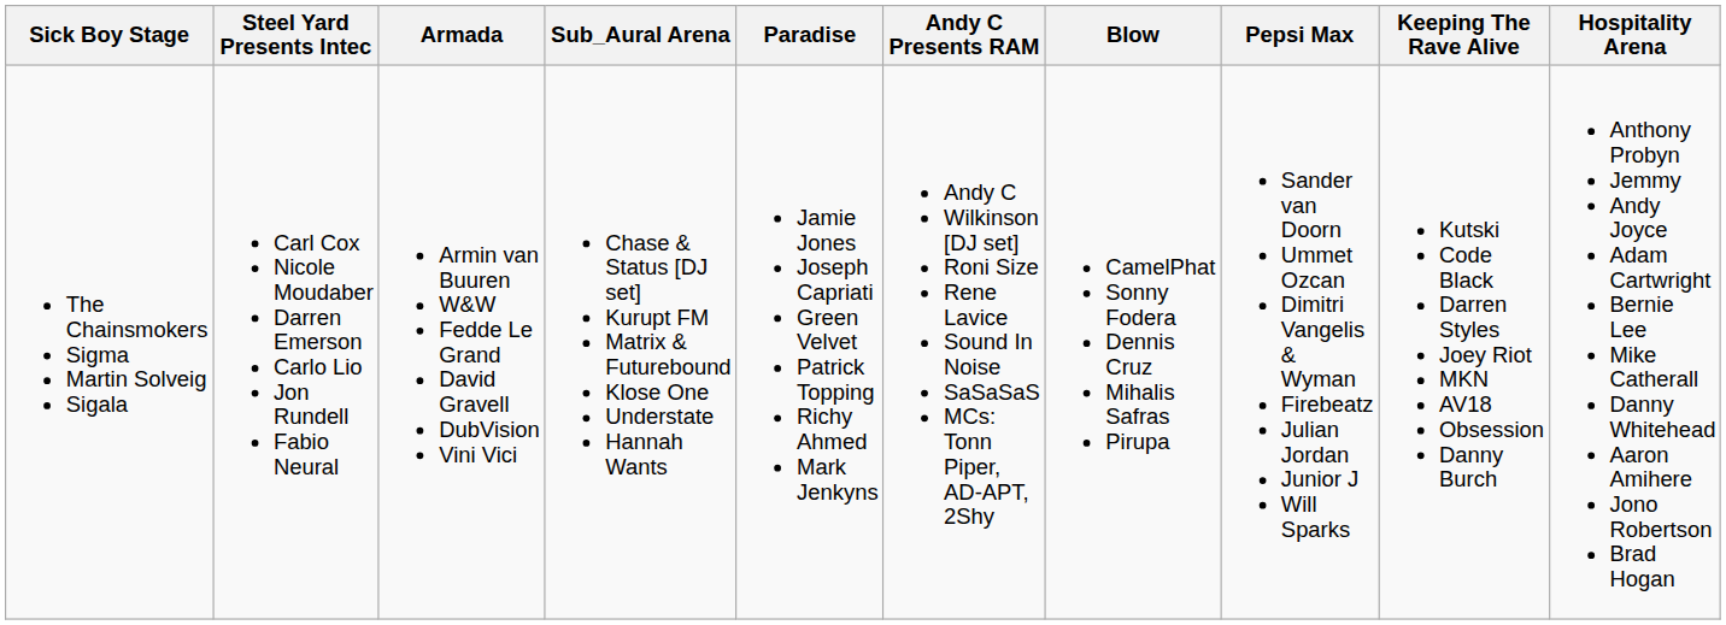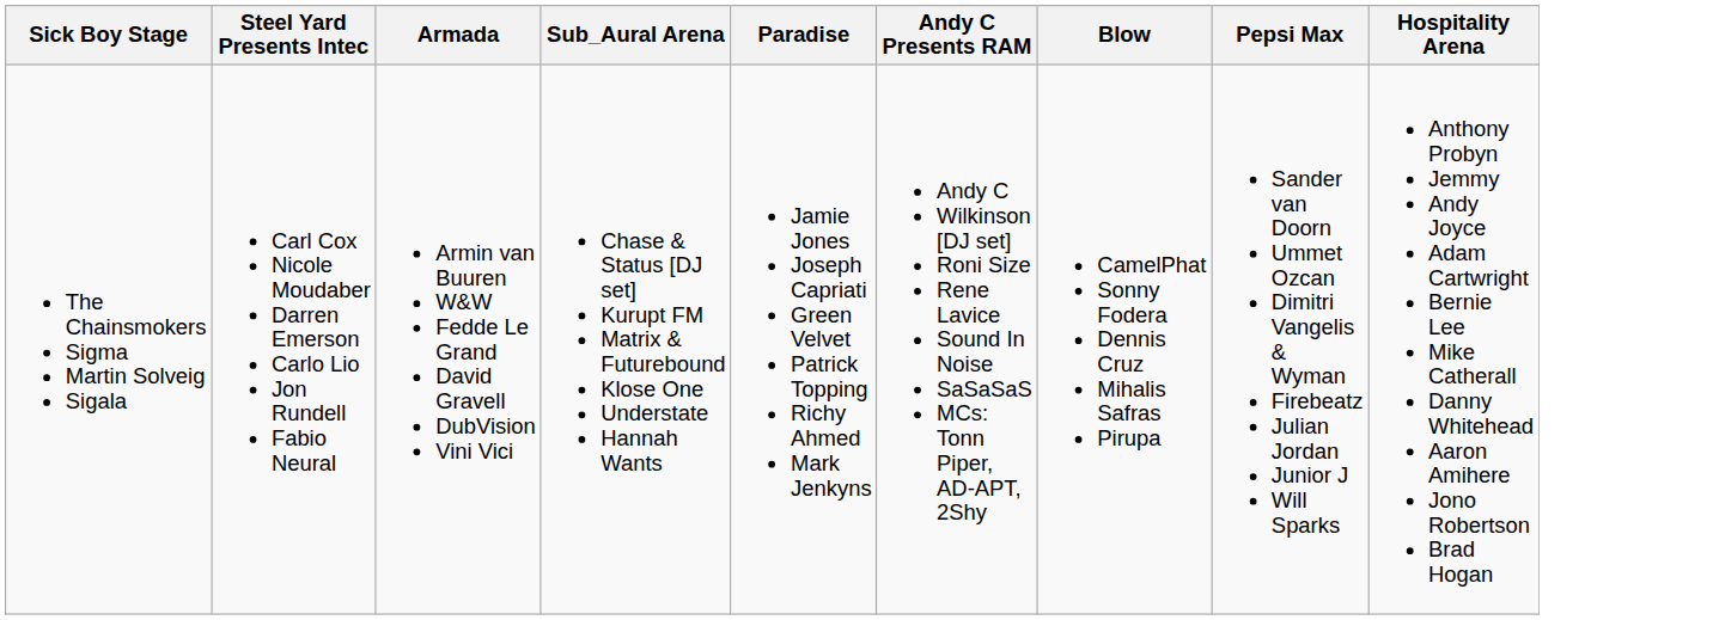 <table class="wikitable">
 <tr>
 <th>Sick Boy Stage</th>
 <th>Steel Yard Presents Intec</th>
 <th>Armada</th>
 <th>Sub_Aural Arena</th>
 <th>Paradise</th>
 <th>Andy C Presents RAM</th>
 <th>Blow</th>
 <th>Pepsi Max</th>
-<th>Keeping The Rave Alive</th>
 <th>Hospitality Arena</th>
 </tr>
 <tr>
 <td><br><ul><li>The Chainsmokers</li><li>Sigma</li><li>Martin Solveig</li><li>Sigala</li></ul></td>
 <td><br><ul><li>Carl Cox</li><li>Nicole Moudaber</li><li>Darren Emerson</li><li>Carlo Lio</li><li>Jon Rundell</li><li>Fabio Neural</li></ul></td>
 <td><br><ul><li>Armin van Buuren</li><li>W&W</li><li>Fedde Le Grand</li><li>David Gravell</li><li>DubVision</li><li>Vini Vici</li></ul></td>
 <td><br><ul><li>Chase & Status [DJ set]</li><li>Kurupt FM</li><li>Matrix & Futurebound</li><li>Klose One</li><li>Understate</li><li>Hannah Wants</li></ul></td>
 <td><br><ul><li>Jamie Jones</li><li>Joseph Capriati</li><li>Green Velvet</li><li>Patrick Topping</li><li>Richy Ahmed</li><li>Mark Jenkyns</li></ul></td>
 <td><br><ul><li>Andy C</li><li>Wilkinson [DJ set]</li><li>Roni Size</li><li>Rene Lavice</li><li>Sound In Noise</li><li>SaSaSaS</li><li>MCs: Tonn Piper, AD-APT, 2Shy</li></ul></td>
 <td><br><ul><li>CamelPhat</li><li>Sonny Fodera</li><li>Dennis Cruz</li><li>Mihalis Safras</li><li>Pirupa</li></ul></td>
 <td><br><ul><li>Sander van Doorn</li><li>Ummet Ozcan</li><li>Dimitri Vangelis & Wyman</li><li>Firebeatz</li><li>Julian Jordan</li><li>Junior J</li><li>Will Sparks</li></ul></td>
-<td><br><ul><li>Kutski</li><li>Code Black</li><li>Darren Styles</li><li>Joey Riot</li><li>MKN</li><li>AV18</li><li>Obsession</li><li>Danny Burch</li></ul></td>
 <td><br><ul><li>Anthony Probyn</li><li>Jemmy</li><li>Andy Joyce</li><li>Adam Cartwright</li><li>Bernie Lee</li><li>Mike Catherall</li><li>Danny Whitehead</li><li>Aaron Amihere</li><li>Jono Robertson</li><li>Brad Hogan</li></ul></td>
 </tr>
 </table>
